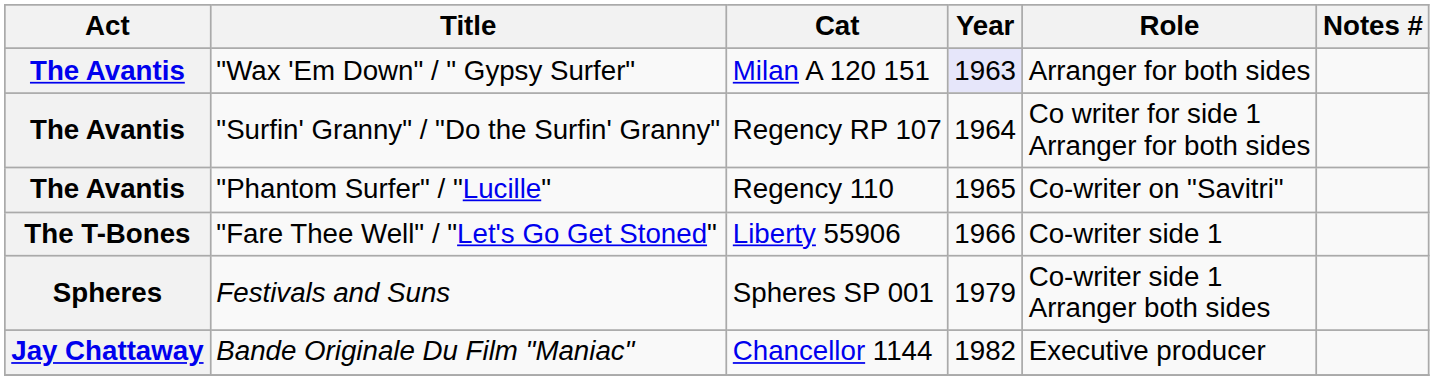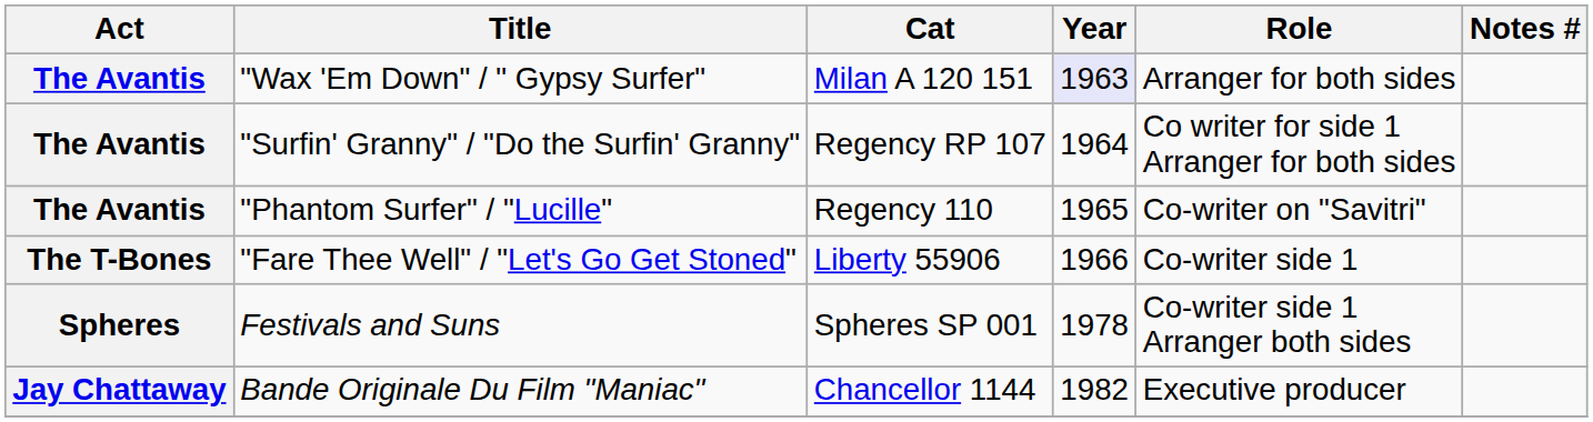 <table class="wikitable plainrowheaders sortable">
 <tr>
 <th scope="col">Act</th>
 <th scope="col" class="unsortable">Title</th>
 <th scope="col">Cat</th>
 <th scope="col">Year</th>
 <th scope="col">Role</th>
 <th scope="col" class="unsortable">Notes #</th>
 </tr>
 <tr>
 <th scope="row"><a href='#'>The Avantis</a></th>
 <td>"Wax 'Em Down" / " Gypsy Surfer"</td>
 <td><a href='#'>Milan</a> A 120 151</td>
 <td style="background: lavender;">1963</td>
 <td>Arranger for both sides</td>
 <td></td>
 </tr>
 <tr>
 <th scope="row">The Avantis</th>
 <td>"Surfin' Granny" / "Do the Surfin' Granny"</td>
 <td>Regency RP 107</td>
 <td>1964</td>
 <td>Co writer for side 1<br>Arranger for both sides</td>
 <td></td>
 </tr>
 <tr>
 <th scope="row">The Avantis</th>
 <td>"Phantom Surfer" / "<a href='#'>Lucille</a>"</td>
 <td>Regency 110</td>
 <td>1965</td>
 <td>Co-writer on "Savitri"</td>
 <td></td>
 </tr>
 <tr>
 <th scope="row">The T-Bones</th>
 <td>"Fare Thee Well" / "<a href='#'>Let's Go Get Stoned</a>"</td>
 <td><a href='#'>Liberty</a> 55906</td>
 <td>1966</td>
 <td>Co-writer side 1</td>
 <td></td>
 </tr>
 <tr>
 <th scope="row">Spheres</th>
 <td><em>Festivals and Suns</em></td>
 <td>Spheres SP 001</td>
-<td>1979</td>
+<td>1978</td>
 <td>Co-writer side 1<br>Arranger both sides</td>
 <td> </td>
 </tr>
 <tr>
 <th scope="row"><a href='#'>Jay Chattaway</a></th>
 <td><em>Bande Originale Du Film "Maniac"</em></td>
 <td><a href='#'>Chancellor</a> 1144</td>
 <td>1982</td>
 <td>Executive producer</td>
 <td></td>
 </tr>
 <tr>
 </tr>
 </table>
